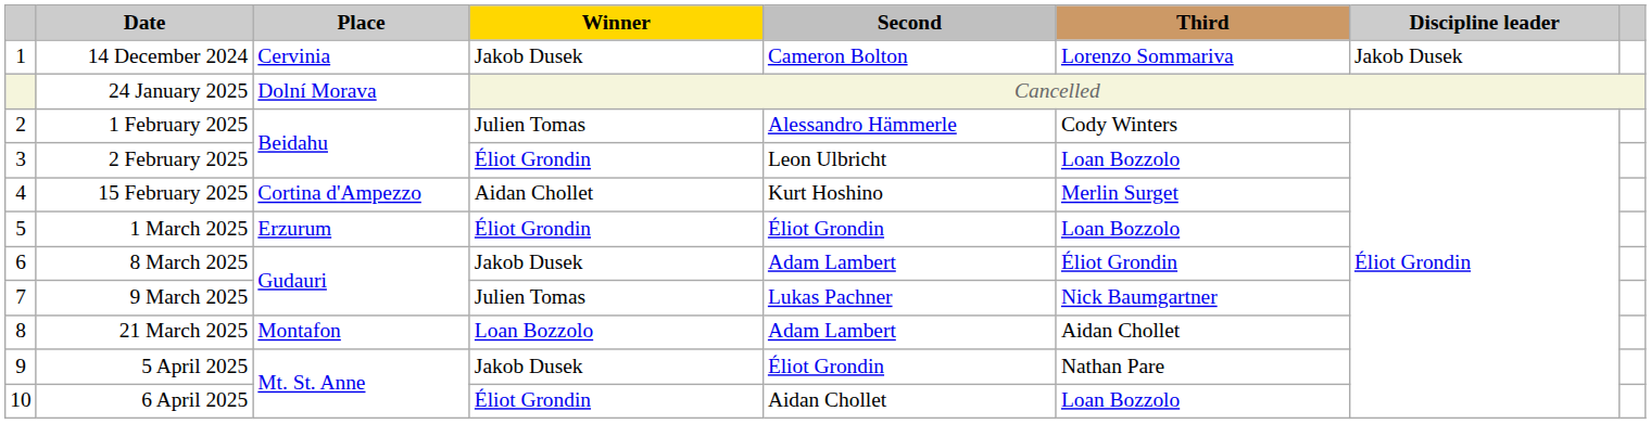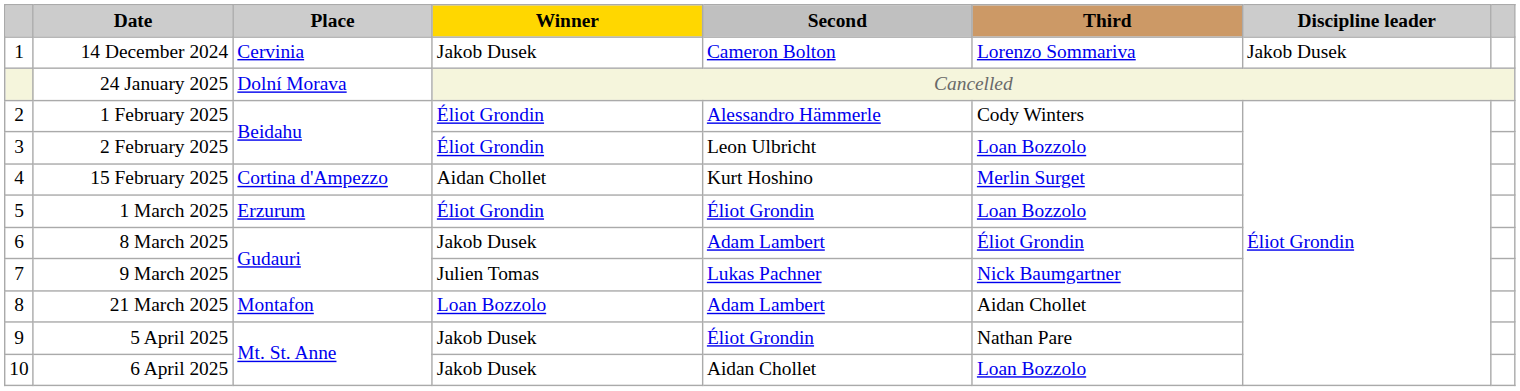 <table class="wikitable plainrowheaders" style="background:#fff; font-size:86%; line-height:16px; border:grey solid 1px; border-collapse:collapse;">
 <tr>
 <th scope="col" style="background:#ccc; width=10 px;"></th>
 <th scope="col" style="background:#ccc; width:135px;">Date</th>
 <th scope="col" style="background:#ccc; width:135px;">Place</th>
 <th scope="col" style="background:gold; width:185px;">Winner</th>
 <th scope="col" style="background:silver; width:185px;">Second</th>
 <th scope="col" style="background:#c96; width:185px;">Third</th>
 <th scope="col" style="background:#ccc; width:170px;">Discipline leader</th>
 <th scope="col" style="background:#ccc; width:10px;"></th>
 </tr>
 <tr>
 <td align="center">1</td>
 <td align="right">14 December 2024</td>
 <td> <a href='#'>Cervinia</a></td>
 <td> Jakob Dusek</td>
 <td> <a href='#'>Cameron Bolton</a></td>
 <td> <a href='#'>Lorenzo Sommariva</a></td>
 <td> Jakob Dusek</td>
 <td></td>
 </tr>
 <tr>
 <td bgcolor="F5F5DC" align="center"></td>
 <td align="right">24 January 2025</td>
 <td> <a href='#'>Dolní Morava</a></td>
 <td colspan=5 align=center bgcolor="F5F5DC" style=color:#696969><em>Cancelled</em></td>
 </tr>
 <tr>
 <td align="center">2</td>
 <td align="right">1 February 2025</td>
 <td rowspan="2"> <a href='#'>Beidahu</a></td>
-<td> Julien Tomas</td>
+<td> <a href='#'>Éliot Grondin</a></td>
 <td> <a href='#'>Alessandro Hämmerle</a></td>
 <td> Cody Winters</td>
 <td rowspan="9"> <a href='#'>Éliot Grondin</a></td>
 <td></td>
 </tr>
 <tr>
 <td align="center">3</td>
 <td align="right">2 February 2025</td>
 <td> <a href='#'>Éliot Grondin</a></td>
 <td> Leon Ulbricht</td>
 <td> <a href='#'>Loan Bozzolo</a></td>
 <td></td>
 </tr>
 <tr>
 <td align="center">4</td>
 <td align="right">15 February 2025</td>
 <td> <a href='#'>Cortina d'Ampezzo</a></td>
 <td> Aidan Chollet</td>
 <td> Kurt Hoshino</td>
 <td> <a href='#'>Merlin Surget</a></td>
 <td></td>
 </tr>
 <tr>
 <td align="center">5</td>
 <td align="right">1 March 2025</td>
 <td> <a href='#'>Erzurum</a></td>
 <td> <a href='#'>Éliot Grondin</a></td>
 <td> <a href='#'>Éliot Grondin</a></td>
 <td> <a href='#'>Loan Bozzolo</a></td>
 <td></td>
 </tr>
 <tr>
 <td align="center">6</td>
 <td align="right">8 March 2025</td>
 <td rowspan="2"> <a href='#'>Gudauri</a></td>
 <td> Jakob Dusek</td>
 <td> <a href='#'>Adam Lambert</a></td>
 <td> <a href='#'>Éliot Grondin</a></td>
 <td></td>
 </tr>
 <tr>
 <td align="center">7</td>
 <td align="right">9 March 2025</td>
 <td> Julien Tomas</td>
 <td> <a href='#'>Lukas Pachner</a></td>
 <td> <a href='#'>Nick Baumgartner</a></td>
 <td></td>
 </tr>
 <tr>
 <td align="center">8</td>
 <td align="right">21 March 2025</td>
 <td> <a href='#'>Montafon</a></td>
 <td> <a href='#'>Loan Bozzolo</a></td>
 <td> <a href='#'>Adam Lambert</a></td>
 <td> Aidan Chollet</td>
 <td></td>
 </tr>
 <tr>
 <td align="center">9</td>
 <td align="right">5 April 2025</td>
 <td rowspan="2"> <a href='#'>Mt. St. Anne</a></td>
 <td> Jakob Dusek</td>
 <td> <a href='#'>Éliot Grondin</a></td>
 <td> Nathan Pare</td>
 <td></td>
 </tr>
 <tr>
 <td align="center">10</td>
 <td align="right">6 April 2025</td>
-<td> <a href='#'>Éliot Grondin</a></td>
+<td> Jakob Dusek</td>
 <td> Aidan Chollet</td>
 <td> <a href='#'>Loan Bozzolo</a></td>
 <td></td>
 </tr>
 </table>
